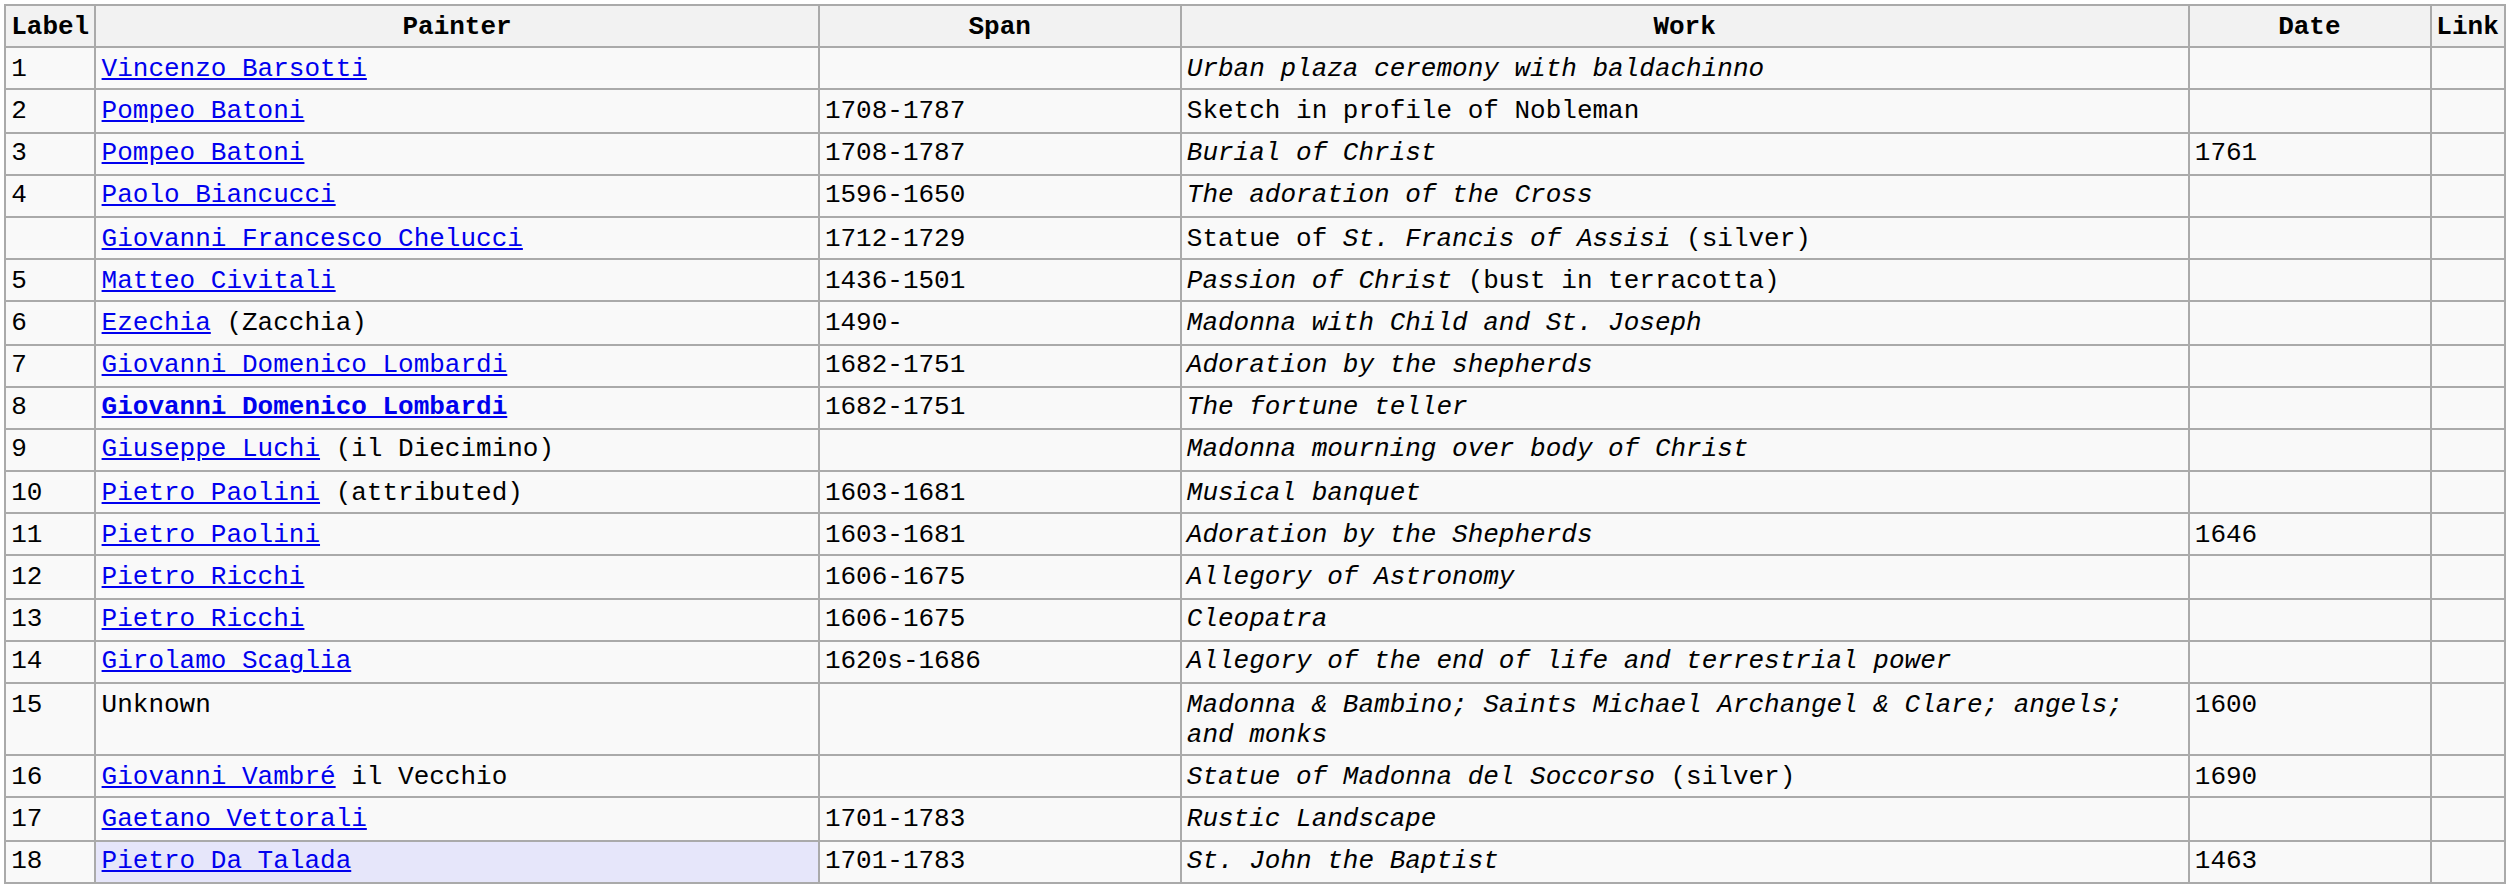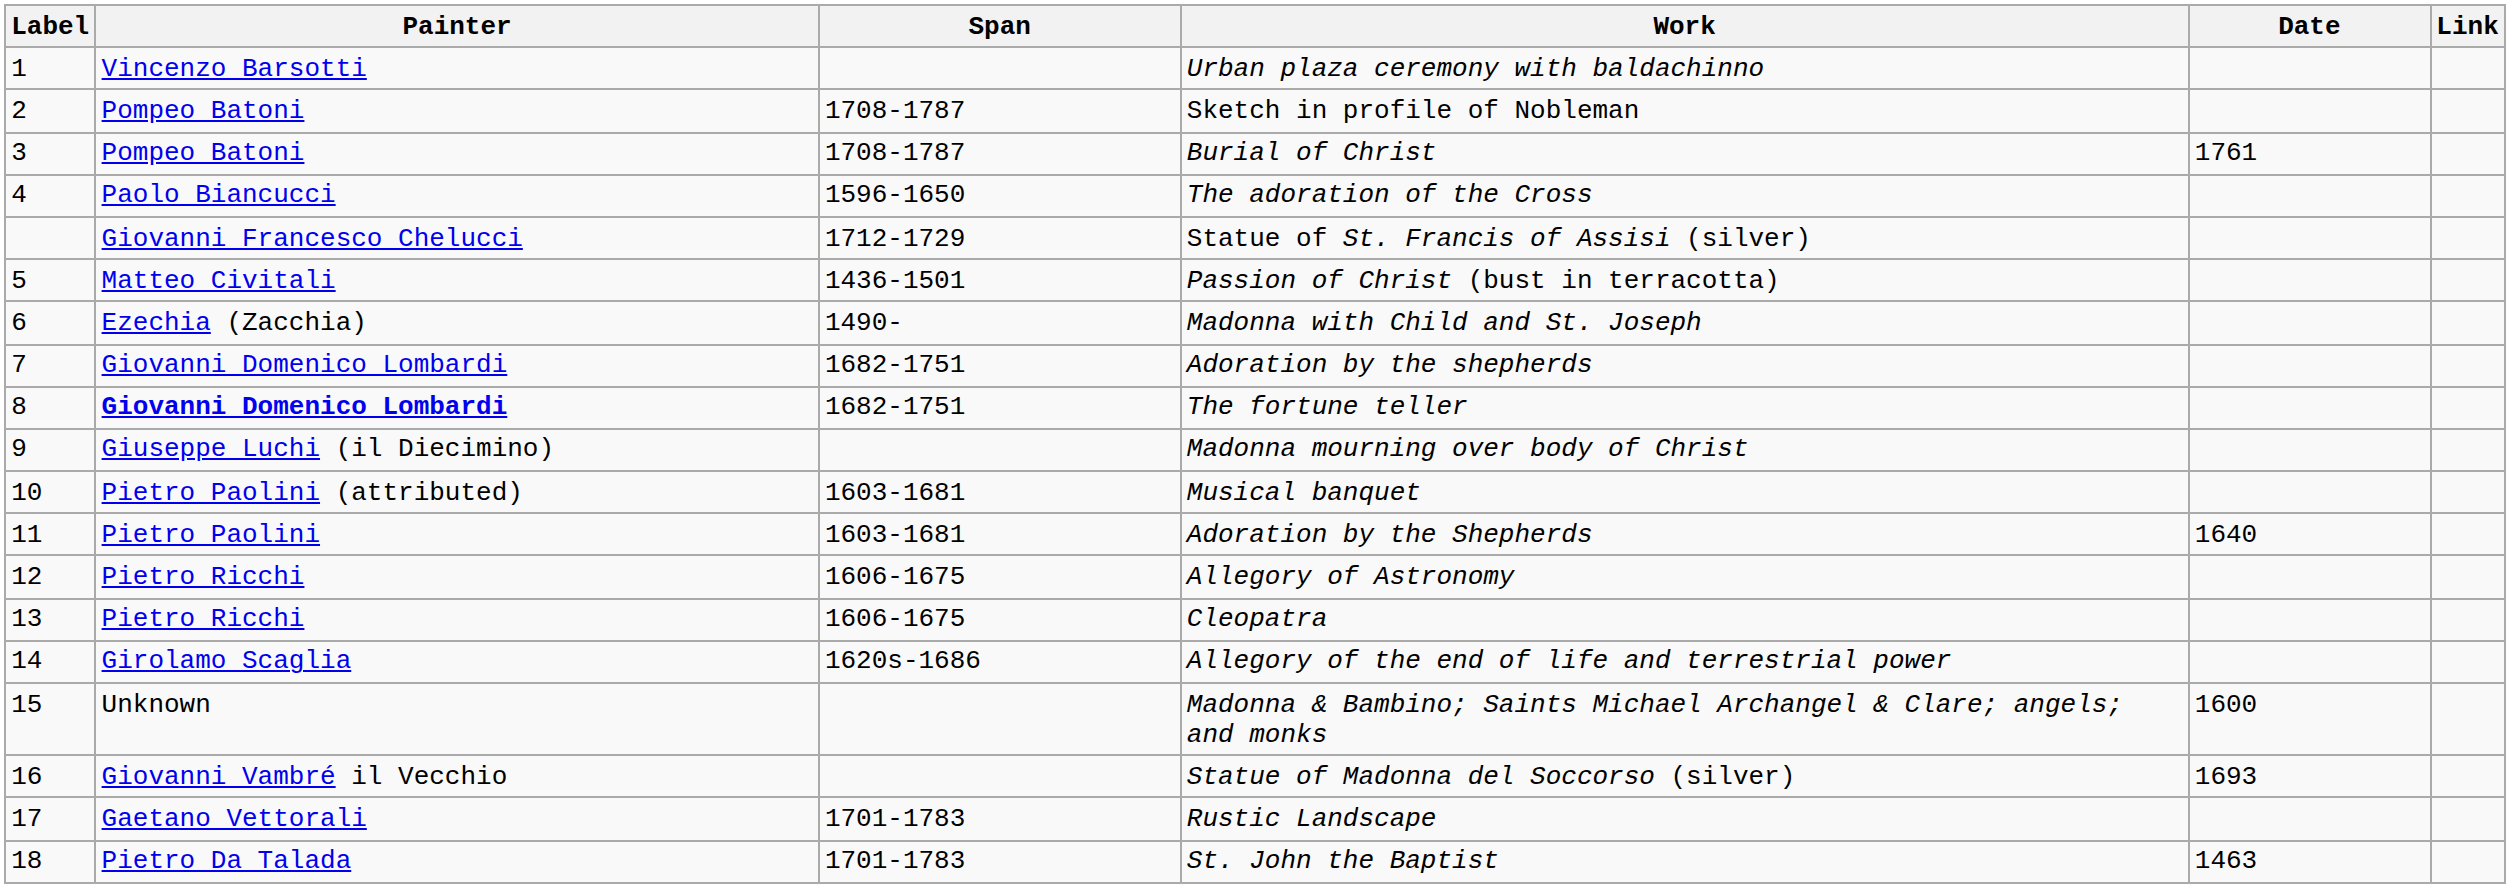 <table class=wikitable>
 <tr>
 <th width="3%">Label</th>
 <th width="30%">Painter</th>
 <th width="15%">Span</th>
 <th width="42%">Work</th>
 <th width="15%">Date</th>
 <th width="5%">Link</th>
 </tr>
 <tr valign="top">
 <td>1</td>
 <td><a href='#'>Vincenzo Barsotti</a></td>
 <td></td>
 <td><em>Urban plaza ceremony with baldachinno</em></td>
 <td></td>
 <td></td>
 </tr>
 <tr valign="top">
 <td>2</td>
 <td><a href='#'>Pompeo Batoni</a></td>
 <td>1708-1787</td>
 <td>Sketch in profile of Nobleman</td>
 <td></td>
 <td></td>
 </tr>
 <tr valign="top">
 <td>3</td>
 <td><a href='#'>Pompeo Batoni</a></td>
 <td>1708-1787</td>
 <td><em>Burial of Christ</em></td>
 <td>1761</td>
 <td></td>
 </tr>
 <tr valign="top">
 <td>4</td>
 <td><a href='#'>Paolo Biancucci</a></td>
 <td>1596-1650</td>
 <td><em>The adoration of the Cross</em></td>
 <td></td>
 <td></td>
 </tr>
 <tr valign="top">
 <td></td>
 <td><a href='#'>Giovanni Francesco Chelucci</a></td>
 <td>1712-1729</td>
 <td>Statue of <em>St. Francis of Assisi</em> (silver)</td>
 <td></td>
 <td></td>
 </tr>
 <tr valign="top">
 <td>5</td>
 <td><a href='#'>Matteo Civitali</a></td>
 <td>1436-1501</td>
 <td><em>Passion of Christ</em> (bust in terracotta)</td>
 <td></td>
 <td></td>
 </tr>
 <tr valign="top">
 <td>6</td>
 <td><a href='#'>Ezechia</a> (Zacchia)</td>
 <td>1490-</td>
 <td><em>Madonna with Child and St. Joseph</em></td>
 <td></td>
 <td></td>
 </tr>
 <tr valign="top">
 <td>7</td>
 <td><a href='#'>Giovanni Domenico Lombardi</a></td>
 <td>1682-1751</td>
 <td><em>Adoration by the shepherds</em></td>
 <td></td>
 <td></td>
 </tr>
 <tr valign="top">
 <td>8</td>
 <td><strong><a href='#'>Giovanni Domenico Lombardi</a></strong></td>
 <td>1682-1751</td>
 <td><em>The fortune teller</em></td>
 <td></td>
 <td></td>
 </tr>
 <tr valign="top">
 <td>9</td>
 <td><a href='#'>Giuseppe Luchi</a> (il Diecimino)</td>
 <td></td>
 <td><em>Madonna mourning over body of Christ</em></td>
 <td></td>
 <td></td>
 </tr>
 <tr valign="top">
 <td>10</td>
 <td><a href='#'>Pietro Paolini</a> (attributed)</td>
 <td>1603-1681</td>
 <td><em>Musical banquet</em></td>
 <td></td>
 <td></td>
 </tr>
 <tr valign="top">
 <td>11</td>
 <td><a href='#'>Pietro Paolini</a></td>
 <td>1603-1681</td>
 <td><em>Adoration by the Shepherds</em></td>
-<td>1646</td>
+<td>1640</td>
 <td></td>
 </tr>
 <tr valign="top">
 <td>12</td>
 <td><a href='#'>Pietro Ricchi</a></td>
 <td>1606-1675</td>
 <td><em>Allegory of Astronomy</em></td>
 <td></td>
 <td></td>
 </tr>
 <tr valign="top">
 <td>13</td>
 <td><a href='#'>Pietro Ricchi</a></td>
 <td>1606-1675</td>
 <td><em>Cleopatra</em></td>
 <td></td>
 <td></td>
 </tr>
 <tr valign="top">
 <td>14</td>
 <td><a href='#'>Girolamo Scaglia</a></td>
 <td>1620s-1686</td>
 <td><em>Allegory of the end of life and terrestrial power</em></td>
 <td></td>
 <td></td>
 </tr>
 <tr valign="top">
 <td>15</td>
 <td>Unknown</td>
 <td></td>
 <td><em>Madonna & Bambino; Saints Michael Archangel & Clare; angels; and monks</em></td>
 <td>1600</td>
 <td></td>
 </tr>
 <tr valign="top">
 <td>16</td>
 <td><a href='#'>Giovanni Vambré</a> il Vecchio</td>
 <td></td>
 <td><em>Statue of Madonna del Soccorso</em> (silver)</td>
-<td>1690</td>
+<td>1693</td>
 <td></td>
 </tr>
 <tr valign="top">
 <td>17</td>
 <td><a href='#'>Gaetano Vettorali</a></td>
 <td>1701-1783</td>
 <td><em>Rustic Landscape</em></td>
 <td></td>
 <td></td>
 </tr>
 <tr valign="top">
 <td>18</td>
-<td style="background: lavender;"><a href='#'>Pietro Da Talada</a></td>
+<td><a href='#'>Pietro Da Talada</a></td>
 <td>1701-1783</td>
 <td><em>St. John the Baptist</em></td>
 <td>1463</td>
 <td></td>
 </tr>
 <tr valign="top">
 </tr>
 </table>
